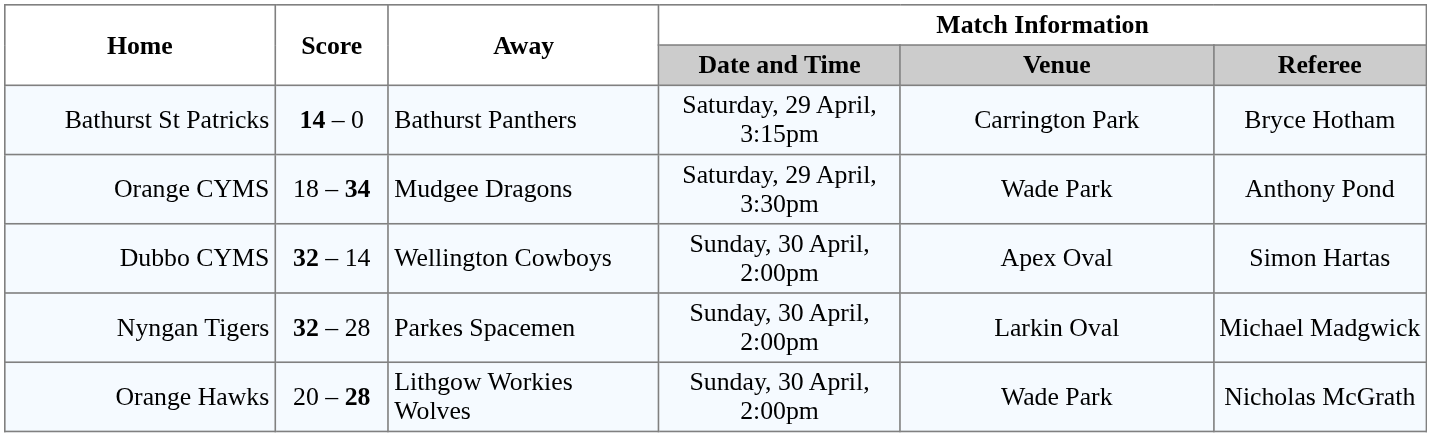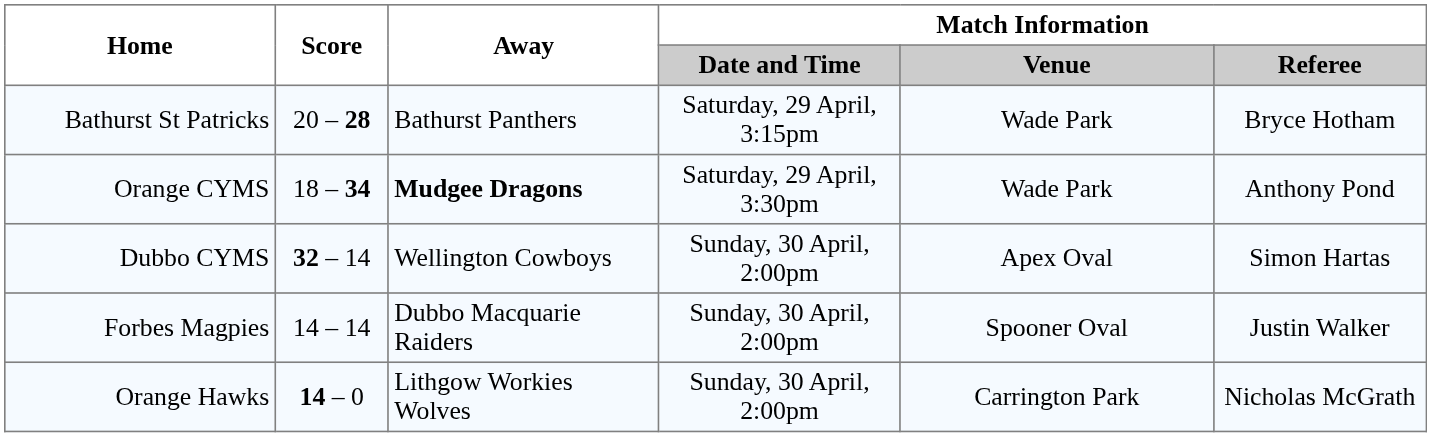 <table border="1" cellpadding="3" cellspacing="0" width="100%" style="border-collapse:collapse;  text-align:center;">
 <tr>
 <th rowspan="2" width="19%">Home</th>
 <th rowspan="2" width="8%">Score</th>
 <th rowspan="2" width="19%">Away</th>
 <th colspan="3">Match Information</th>
 </tr>
 <tr style="background:#CCCCCC">
 <th width="17%">Date and Time</th>
 <th width="22%">Venue</th>
 <th width="50%">Referee</th>
 </tr>
 <tr style="text-align:center; background:#f5faff;">
 <td align="right">Bathurst St Patricks </td>
-<td><strong>14</strong> – 0</td>
+<td>20 – <strong>28</strong></td>
 <td align="left"> Bathurst Panthers</td>
 <td>Saturday, 29 April, 3:15pm</td>
-<td>Carrington Park</td>
+<td>Wade Park</td>
 <td>Bryce Hotham</td>
 </tr>
 <tr style="text-align:center; background:#f5faff;">
 <td align="right">Orange CYMS </td>
 <td>18 – <strong>34</strong></td>
-<td align="left"> Mudgee Dragons</td>
+<td align="left"><strong> Mudgee Dragons</strong></td>
 <td>Saturday, 29 April, 3:30pm</td>
 <td>Wade Park</td>
 <td>Anthony Pond</td>
 </tr>
 <tr style="text-align:center; background:#f5faff;">
 <td align="right">Dubbo CYMS </td>
 <td><strong>32</strong> – 14</td>
 <td align="left"> Wellington Cowboys</td>
 <td>Sunday, 30 April, 2:00pm</td>
 <td>Apex Oval</td>
 <td>Simon Hartas</td>
 </tr>
 <tr style="text-align:center; background:#f5faff;">
-<td align="right">Nyngan Tigers </td>
-<td><strong>32</strong> – 28</td>
-<td align="left"> Parkes Spacemen</td>
+<td align="right">Forbes Magpies </td>
+<td>14 – 14</td>
+<td align="left"> Dubbo Macquarie Raiders</td>
 <td>Sunday, 30 April, 2:00pm</td>
-<td>Larkin Oval</td>
-<td>Michael Madgwick</td>
+<td>Spooner Oval</td>
+<td>Justin Walker</td>
 </tr>
 <tr style="text-align:center; background:#f5faff;">
 <td align="right">Orange Hawks </td>
-<td>20 – <strong>28</strong></td>
+<td><strong>14</strong> – 0</td>
 <td align="left"> Lithgow Workies Wolves</td>
 <td>Sunday, 30 April, 2:00pm</td>
-<td>Wade Park</td>
+<td>Carrington Park</td>
 <td>Nicholas McGrath</td>
 </tr>
 </table>
